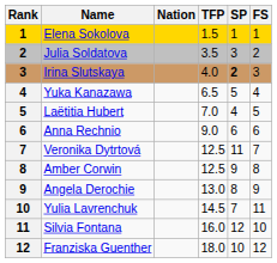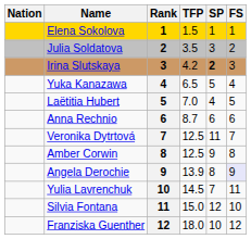 <table class="wikitable">
 <tr>
+<th>Nation</th>
+<th>Name</th>
 <th>Rank</th>
-<th>Name</th>
-<th>Nation</th>
 <th>TFP</th>
 <th>SP</th>
 <th>FS</th>
 </tr>
 <tr bgcolor="gold">
+<td></td>
+<td><a href='#'>Elena Sokolova</a></td>
 <td align="center"><strong>1</strong></td>
-<td><a href='#'>Elena Sokolova</a></td>
-<td></td>
 <td>1.5</td>
 <td>1</td>
 <td>1</td>
 </tr>
 <tr bgcolor="silver">
+<td></td>
+<td><a href='#'>Julia Soldatova</a></td>
 <td align="center"><strong>2</strong></td>
-<td><a href='#'>Julia Soldatova</a></td>
-<td></td>
 <td>3.5</td>
 <td>3</td>
 <td>2</td>
 </tr>
 <tr bgcolor="cc9966">
+<td></td>
+<td><a href='#'>Irina Slutskaya</a></td>
 <td align="center"><strong>3</strong></td>
-<td><a href='#'>Irina Slutskaya</a></td>
-<td></td>
-<td>4.0</td>
+<td>4.2</td>
 <td><strong>2</strong></td>
 <td>3</td>
 </tr>
 <tr>
+<td></td>
+<td><a href='#'>Yuka Kanazawa</a></td>
 <th>4</th>
-<td><a href='#'>Yuka Kanazawa</a></td>
-<td></td>
 <td>6.5</td>
 <td>5</td>
 <td>4</td>
 </tr>
 <tr>
+<td></td>
+<td><a href='#'>Laëtitia Hubert</a></td>
 <th>5</th>
-<td><a href='#'>Laëtitia Hubert</a></td>
-<td></td>
 <td>7.0</td>
 <td>4</td>
 <td>5</td>
 </tr>
 <tr>
+<td></td>
+<td><a href='#'>Anna Rechnio</a></td>
 <th>6</th>
-<td><a href='#'>Anna Rechnio</a></td>
-<td></td>
-<td>9.0</td>
+<td>8.7</td>
 <td>6</td>
 <td>6</td>
 </tr>
 <tr>
+<td></td>
+<td><a href='#'>Veronika Dytrtová</a></td>
 <th>7</th>
-<td><a href='#'>Veronika Dytrtová</a></td>
-<td></td>
 <td>12.5</td>
 <td>11</td>
 <td>7</td>
 </tr>
 <tr>
+<td></td>
+<td><a href='#'>Amber Corwin</a></td>
 <th>8</th>
-<td><a href='#'>Amber Corwin</a></td>
-<td></td>
 <td>12.5</td>
 <td>9</td>
 <td>8</td>
 </tr>
 <tr>
+<td></td>
+<td><a href='#'>Angela Derochie</a></td>
 <th>9</th>
-<td><a href='#'>Angela Derochie</a></td>
-<td></td>
-<td>13.0</td>
+<td>13.9</td>
 <td>8</td>
-<td>9</td>
+<td style="background: lavender;">9</td>
 </tr>
 <tr>
+<td></td>
+<td><a href='#'>Yulia Lavrenchuk</a></td>
 <th>10</th>
-<td><a href='#'>Yulia Lavrenchuk</a></td>
-<td></td>
 <td>14.5</td>
 <td>7</td>
 <td>11</td>
 </tr>
 <tr>
+<td></td>
+<td><a href='#'>Silvia Fontana</a></td>
 <th>11</th>
-<td><a href='#'>Silvia Fontana</a></td>
-<td></td>
-<td>16.0</td>
+<td>15.0</td>
 <td>12</td>
 <td>10</td>
 </tr>
 <tr>
+<td></td>
+<td><a href='#'>Franziska Guenther</a></td>
 <th>12</th>
-<td><a href='#'>Franziska Guenther</a></td>
-<td></td>
 <td>18.0</td>
 <td>10</td>
 <td>12</td>
 </tr>
 </table>
